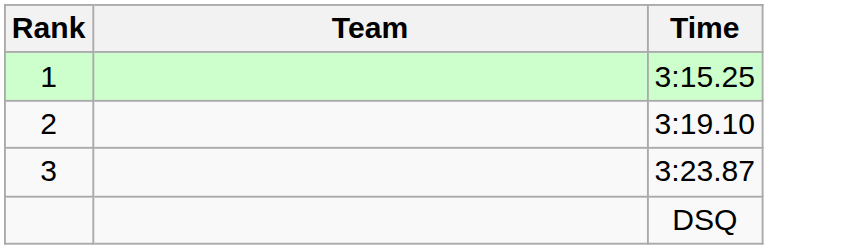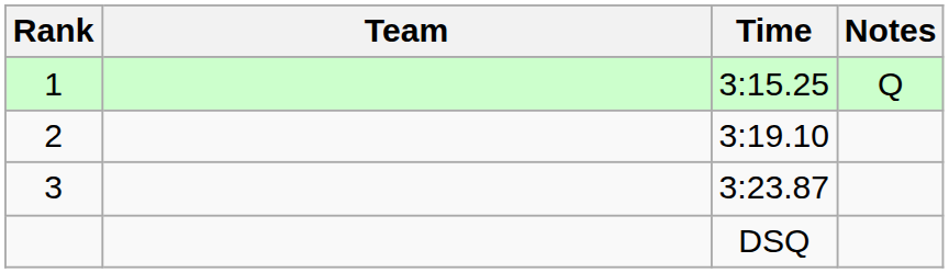 <table class="wikitable" style="text-align:center">
 <tr>
 <th>Rank</th>
 <th Style="width:18em">Team</th>
 <th>Time</th>
+<th>Notes</th>
 </tr>
 <tr style="background:#cfc">
 <td>1</td>
 <td style="text-align:left"></td>
 <td>3:15.25</td>
+<td>Q</td>
 </tr>
 <tr>
 <td>2</td>
 <td style="text-align:left"></td>
 <td>3:19.10</td>
+<td></td>
 </tr>
 <tr>
 <td>3</td>
 <td style="text-align:left"></td>
 <td>3:23.87</td>
+<td></td>
 </tr>
 <tr>
 <td></td>
 <td style="text-align:left"></td>
 <td>DSQ</td>
+<td></td>
 </tr>
 </table>
